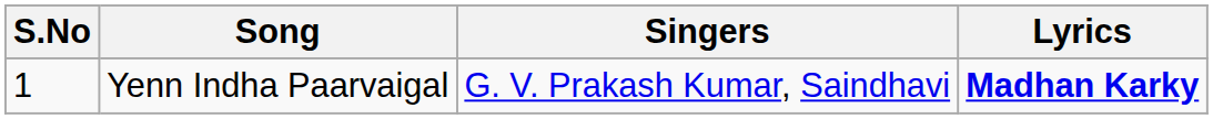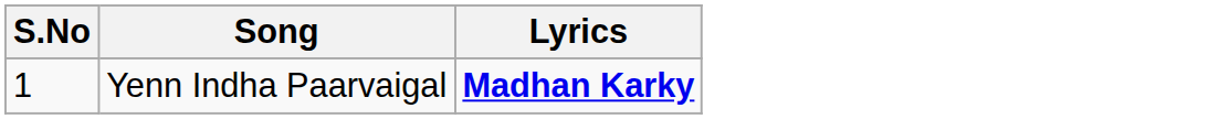 <table class="wikitable">
 <tr>
 <th>S.No</th>
 <th>Song</th>
-<th>Singers</th>
 <th>Lyrics</th>
 </tr>
 <tr>
 <td>1</td>
 <td>Yenn Indha Paarvaigal</td>
-<td><a href='#'>G. V. Prakash Kumar</a>, <a href='#'>Saindhavi</a></td>
 <td><strong><a href='#'>Madhan Karky</a></strong></td>
 </tr>
 </table>
